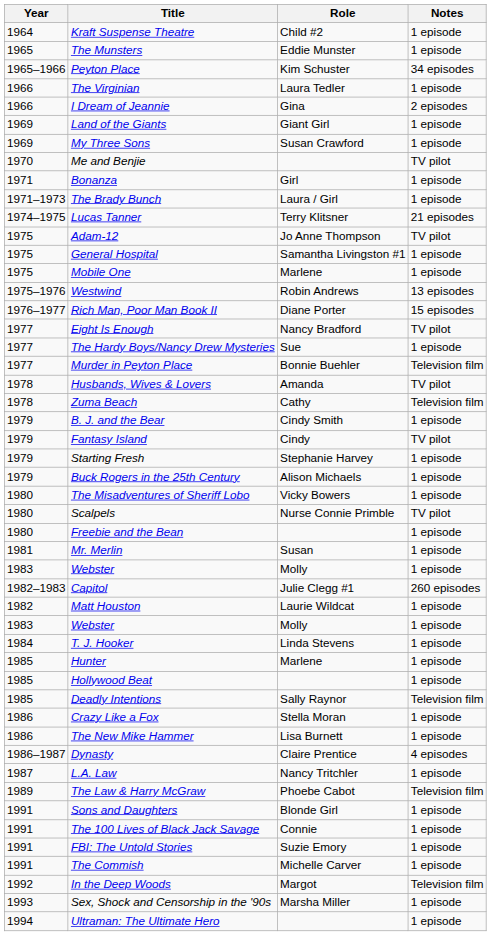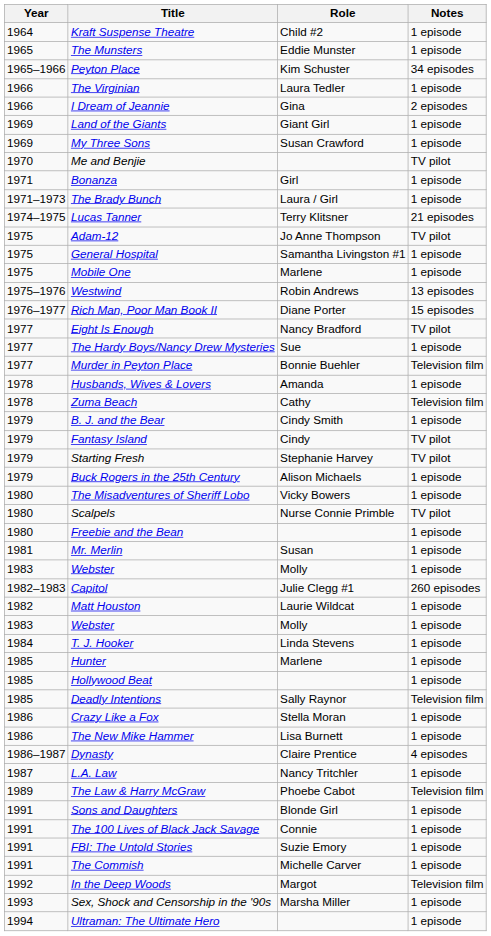 <table class="wikitable">
 <tr>
 <th>Year</th>
 <th>Title</th>
 <th>Role</th>
 <th>Notes</th>
 </tr>
 <tr>
 <td>1964</td>
 <td><em><a href='#'>Kraft Suspense Theatre</a></em></td>
 <td>Child #2</td>
 <td>1 episode</td>
 </tr>
 <tr>
 <td>1965</td>
 <td><em><a href='#'>The Munsters</a></em></td>
 <td>Eddie Munster</td>
 <td>1 episode</td>
 </tr>
 <tr>
 <td>1965–1966</td>
 <td><em><a href='#'>Peyton Place</a></em></td>
 <td>Kim Schuster</td>
 <td>34 episodes</td>
 </tr>
 <tr>
 <td>1966</td>
 <td><em><a href='#'>The Virginian</a></em></td>
 <td>Laura Tedler</td>
 <td>1 episode</td>
 </tr>
 <tr>
 <td>1966</td>
 <td><em><a href='#'>I Dream of Jeannie</a></em></td>
 <td>Gina</td>
 <td>2 episodes</td>
 </tr>
 <tr>
 <td>1969</td>
 <td><em><a href='#'>Land of the Giants</a></em></td>
 <td>Giant Girl</td>
 <td>1 episode</td>
 </tr>
 <tr>
 <td>1969</td>
 <td><em><a href='#'>My Three Sons</a></em></td>
 <td>Susan Crawford</td>
 <td>1 episode</td>
 </tr>
 <tr>
 <td>1970</td>
 <td><em>Me and Benjie</em></td>
 <td></td>
 <td>TV pilot</td>
 </tr>
 <tr>
 <td>1971</td>
 <td><em><a href='#'>Bonanza</a></em></td>
 <td>Girl</td>
 <td>1 episode</td>
 </tr>
 <tr>
 <td>1971–1973</td>
 <td><em><a href='#'>The Brady Bunch</a></em></td>
 <td>Laura / Girl</td>
 <td>1 episode</td>
 </tr>
 <tr>
 <td>1974–1975</td>
 <td><em><a href='#'>Lucas Tanner</a></em></td>
 <td>Terry Klitsner</td>
 <td>21 episodes</td>
 </tr>
 <tr>
 <td>1975</td>
 <td><em><a href='#'>Adam-12</a></em></td>
 <td>Jo Anne Thompson</td>
 <td>TV pilot</td>
 </tr>
 <tr>
 <td>1975</td>
 <td><em><a href='#'>General Hospital</a></em></td>
 <td>Samantha Livingston #1</td>
 <td>1 episode</td>
 </tr>
 <tr>
 <td>1975</td>
 <td><em><a href='#'>Mobile One</a></em></td>
 <td>Marlene</td>
 <td>1 episode</td>
 </tr>
 <tr>
 <td>1975–1976</td>
 <td><em><a href='#'>Westwind</a></em></td>
 <td>Robin Andrews</td>
 <td>13 episodes</td>
 </tr>
 <tr>
 <td>1976–1977</td>
 <td><em><a href='#'>Rich Man, Poor Man Book II</a></em></td>
 <td>Diane Porter</td>
 <td>15 episodes</td>
 </tr>
 <tr>
 <td>1977</td>
 <td><em><a href='#'>Eight Is Enough</a></em></td>
 <td>Nancy Bradford</td>
 <td>TV pilot</td>
 </tr>
 <tr>
 <td>1977</td>
 <td><em><a href='#'>The Hardy Boys/Nancy Drew Mysteries</a></em></td>
 <td>Sue</td>
 <td>1 episode</td>
 </tr>
 <tr>
 <td>1977</td>
 <td><em><a href='#'>Murder in Peyton Place</a></em></td>
 <td>Bonnie Buehler</td>
 <td>Television film</td>
 </tr>
 <tr>
 <td>1978</td>
 <td><em><a href='#'>Husbands, Wives & Lovers</a></em></td>
 <td>Amanda</td>
-<td>TV pilot</td>
+<td>1 episode</td>
 </tr>
 <tr>
 <td>1978</td>
 <td><em><a href='#'>Zuma Beach</a></em></td>
 <td>Cathy</td>
 <td>Television film</td>
 </tr>
 <tr>
 <td>1979</td>
 <td><em><a href='#'>B. J. and the Bear</a></em></td>
 <td>Cindy Smith</td>
 <td>1 episode</td>
 </tr>
 <tr>
 <td>1979</td>
 <td><em><a href='#'>Fantasy Island</a></em></td>
 <td>Cindy</td>
 <td>TV pilot</td>
 </tr>
 <tr>
 <td>1979</td>
 <td><em>Starting Fresh</em></td>
 <td>Stephanie Harvey</td>
-<td>1 episode</td>
+<td>TV pilot</td>
 </tr>
 <tr>
 <td>1979</td>
 <td><em><a href='#'>Buck Rogers in the 25th Century</a></em></td>
 <td>Alison Michaels</td>
 <td>1 episode</td>
 </tr>
 <tr>
 <td>1980</td>
 <td><em><a href='#'>The Misadventures of Sheriff Lobo</a></em></td>
 <td>Vicky Bowers</td>
 <td>1 episode</td>
 </tr>
 <tr>
 <td>1980</td>
 <td><em>Scalpels</em></td>
 <td>Nurse Connie Primble</td>
 <td>TV pilot</td>
 </tr>
 <tr>
 <td>1980</td>
 <td><em><a href='#'>Freebie and the Bean</a></em></td>
 <td></td>
 <td>1 episode</td>
 </tr>
 <tr>
 <td>1981</td>
 <td><em><a href='#'>Mr. Merlin</a></em></td>
 <td>Susan</td>
 <td>1 episode</td>
 </tr>
 <tr>
 <td>1983</td>
 <td><em><a href='#'>Webster</a></em></td>
 <td>Molly</td>
 <td>1 episode</td>
 </tr>
 <tr>
 <td>1982–1983</td>
 <td><em><a href='#'>Capitol</a></em></td>
 <td>Julie Clegg #1</td>
 <td>260 episodes</td>
 </tr>
 <tr>
 <td>1982</td>
 <td><em><a href='#'>Matt Houston</a></em></td>
 <td>Laurie Wildcat</td>
 <td>1 episode</td>
 </tr>
 <tr>
 <td>1983</td>
 <td><em><a href='#'>Webster</a></em></td>
 <td>Molly</td>
 <td>1 episode</td>
 </tr>
 <tr>
 <td>1984</td>
 <td><em><a href='#'>T. J. Hooker</a></em></td>
 <td>Linda Stevens</td>
 <td>1 episode</td>
 </tr>
 <tr>
 <td>1985</td>
 <td><em><a href='#'>Hunter</a></em></td>
 <td>Marlene</td>
 <td>1 episode</td>
 </tr>
 <tr>
 <td>1985</td>
 <td><em><a href='#'>Hollywood Beat</a></em></td>
 <td></td>
 <td>1 episode</td>
 </tr>
 <tr>
 <td>1985</td>
 <td><em><a href='#'>Deadly Intentions</a></em></td>
 <td>Sally Raynor</td>
 <td>Television film</td>
 </tr>
 <tr>
 <td>1986</td>
 <td><em><a href='#'>Crazy Like a Fox</a></em></td>
 <td>Stella Moran</td>
 <td>1 episode</td>
 </tr>
 <tr>
 <td>1986</td>
 <td><em><a href='#'>The New Mike Hammer</a></em></td>
 <td>Lisa Burnett</td>
 <td>1 episode</td>
 </tr>
 <tr>
 <td>1986–1987</td>
 <td><em><a href='#'>Dynasty</a></em></td>
 <td>Claire Prentice</td>
 <td>4 episodes</td>
 </tr>
 <tr>
 <td>1987</td>
 <td><em><a href='#'>L.A. Law</a></em></td>
 <td>Nancy Tritchler</td>
 <td>1 episode</td>
 </tr>
 <tr>
 <td>1989</td>
 <td><em><a href='#'>The Law & Harry McGraw</a></em></td>
 <td>Phoebe Cabot</td>
 <td>Television film</td>
 </tr>
 <tr>
 <td>1991</td>
 <td><em><a href='#'>Sons and Daughters</a></em></td>
 <td>Blonde Girl</td>
 <td>1 episode</td>
 </tr>
 <tr>
 <td>1991</td>
 <td><em><a href='#'>The 100 Lives of Black Jack Savage</a></em></td>
 <td>Connie</td>
 <td>1 episode</td>
 </tr>
 <tr>
 <td>1991</td>
 <td><em><a href='#'>FBI: The Untold Stories</a></em></td>
 <td>Suzie Emory</td>
 <td>1 episode</td>
 </tr>
 <tr>
 <td>1991</td>
 <td><em><a href='#'>The Commish</a></em></td>
 <td>Michelle Carver</td>
 <td>1 episode</td>
 </tr>
 <tr>
 <td>1992</td>
 <td><em><a href='#'>In the Deep Woods</a></em></td>
 <td>Margot</td>
 <td>Television film</td>
 </tr>
 <tr>
 <td>1993</td>
 <td><em>Sex, Shock and Censorship in the '90s</em></td>
 <td>Marsha Miller</td>
 <td>1 episode</td>
 </tr>
 <tr>
 <td>1994</td>
 <td><em><a href='#'>Ultraman: The Ultimate Hero</a></em></td>
 <td></td>
 <td>1 episode</td>
 </tr>
 </table>
